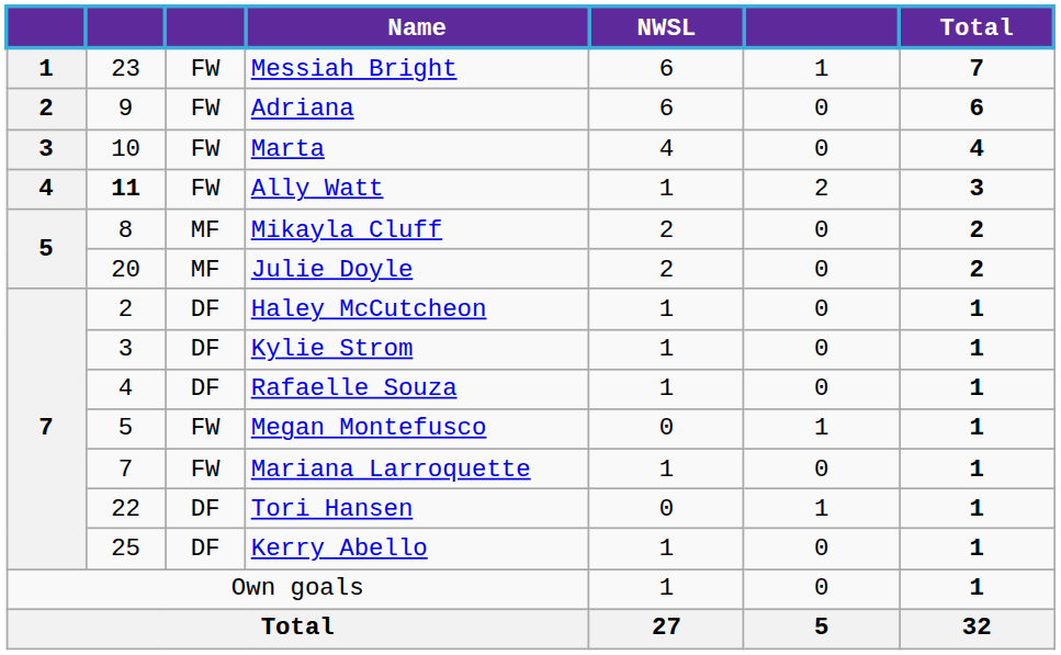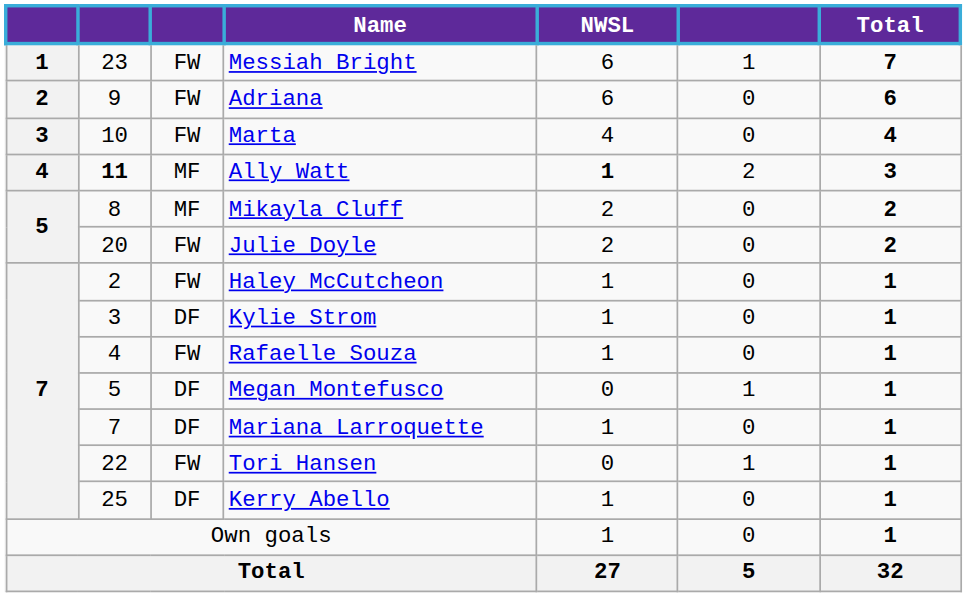 <table class="wikitable" style="text-align:center;">
 <tr>
 <th style="background:#5E299A; color:white; border:2px solid #3aadd9; width:35px;"></th>
 <th style="background:#5E299A; color:white; border:2px solid #3aadd9; width:35px;"></th>
 <th style="background:#5E299A; color:white; border:2px solid #3aadd9; width:35px;"></th>
 <th style="background:#5E299A; color:white; border:2px solid #3aadd9; width:175px;">Name</th>
 <th style="background:#5E299A; color:white; border:2px solid #3aadd9; width:75px;">NWSL</th>
 <th style="background:#5E299A; color:white; border:2px solid #3aadd9; width:75px;"></th>
 <th style="background:#5E299A; color:white; border:2px solid #3aadd9; width:75px;">Total</th>
 </tr>
 <tr>
 <th>1</th>
 <td>23</td>
 <td>FW</td>
 <td align="left"> <a href='#'>Messiah Bright</a></td>
 <td>6</td>
 <td>1</td>
 <td><strong>7</strong></td>
 </tr>
 <tr>
 <th>2</th>
 <td>9</td>
 <td>FW</td>
 <td align="left"> <a href='#'>Adriana</a></td>
 <td>6</td>
 <td>0</td>
 <td><strong>6</strong></td>
 </tr>
 <tr>
 <th>3</th>
 <td>10</td>
 <td>FW</td>
 <td align="left"> <a href='#'>Marta</a></td>
 <td>4</td>
 <td>0</td>
 <td><strong>4</strong></td>
 </tr>
 <tr>
 <th>4</th>
 <td><strong>11</strong></td>
-<td>FW</td>
+<td>MF</td>
 <td align="left"> <a href='#'>Ally Watt</a></td>
-<td>1</td>
+<td><strong>1</strong></td>
 <td>2</td>
 <td><strong>3</strong></td>
 </tr>
 <tr>
 <th rowspan=2>5</th>
 <td>8</td>
 <td>MF</td>
 <td align="left"> <a href='#'>Mikayla Cluff</a></td>
 <td>2</td>
 <td>0</td>
 <td><strong>2</strong></td>
 </tr>
 <tr>
 <td>20</td>
-<td>MF</td>
+<td>FW</td>
 <td align="left"> <a href='#'>Julie Doyle</a></td>
 <td>2</td>
 <td>0</td>
 <td><strong>2</strong></td>
 </tr>
 <tr>
 <th rowspan=7>7</th>
 <td>2</td>
-<td>DF</td>
+<td>FW</td>
 <td align="left"> <a href='#'>Haley McCutcheon</a></td>
 <td>1</td>
 <td>0</td>
 <td><strong>1</strong></td>
 </tr>
 <tr>
 <td>3</td>
 <td>DF</td>
 <td align="left"> <a href='#'>Kylie Strom</a></td>
 <td>1</td>
 <td>0</td>
 <td><strong>1</strong></td>
 </tr>
 <tr>
 <td>4</td>
-<td>DF</td>
+<td>FW</td>
 <td align="left"> <a href='#'>Rafaelle Souza</a></td>
 <td>1</td>
 <td>0</td>
 <td><strong>1</strong></td>
 </tr>
 <tr>
 <td>5</td>
-<td>FW</td>
+<td>DF</td>
 <td align="left"> <a href='#'>Megan Montefusco</a></td>
 <td>0</td>
 <td>1</td>
 <td><strong>1</strong></td>
 </tr>
 <tr>
 <td>7</td>
-<td>FW</td>
+<td>DF</td>
 <td align="left"> <a href='#'>Mariana Larroquette</a></td>
 <td>1</td>
 <td>0</td>
 <td><strong>1</strong></td>
 </tr>
 <tr>
 <td>22</td>
-<td>DF</td>
+<td>FW</td>
 <td align="left"> <a href='#'>Tori Hansen</a></td>
 <td>0</td>
 <td>1</td>
 <td><strong>1</strong></td>
 </tr>
 <tr>
 <td>25</td>
 <td>DF</td>
 <td align="left"> <a href='#'>Kerry Abello</a></td>
 <td>1</td>
 <td>0</td>
 <td><strong>1</strong></td>
 </tr>
 <tr>
 <td colspan="4">Own goals</td>
 <td>1</td>
 <td>0</td>
 <td><strong>1</strong></td>
 </tr>
 <tr>
 <th colspan="4">Total</th>
 <th>27</th>
 <th>5</th>
 <th>32</th>
 </tr>
 </table>
